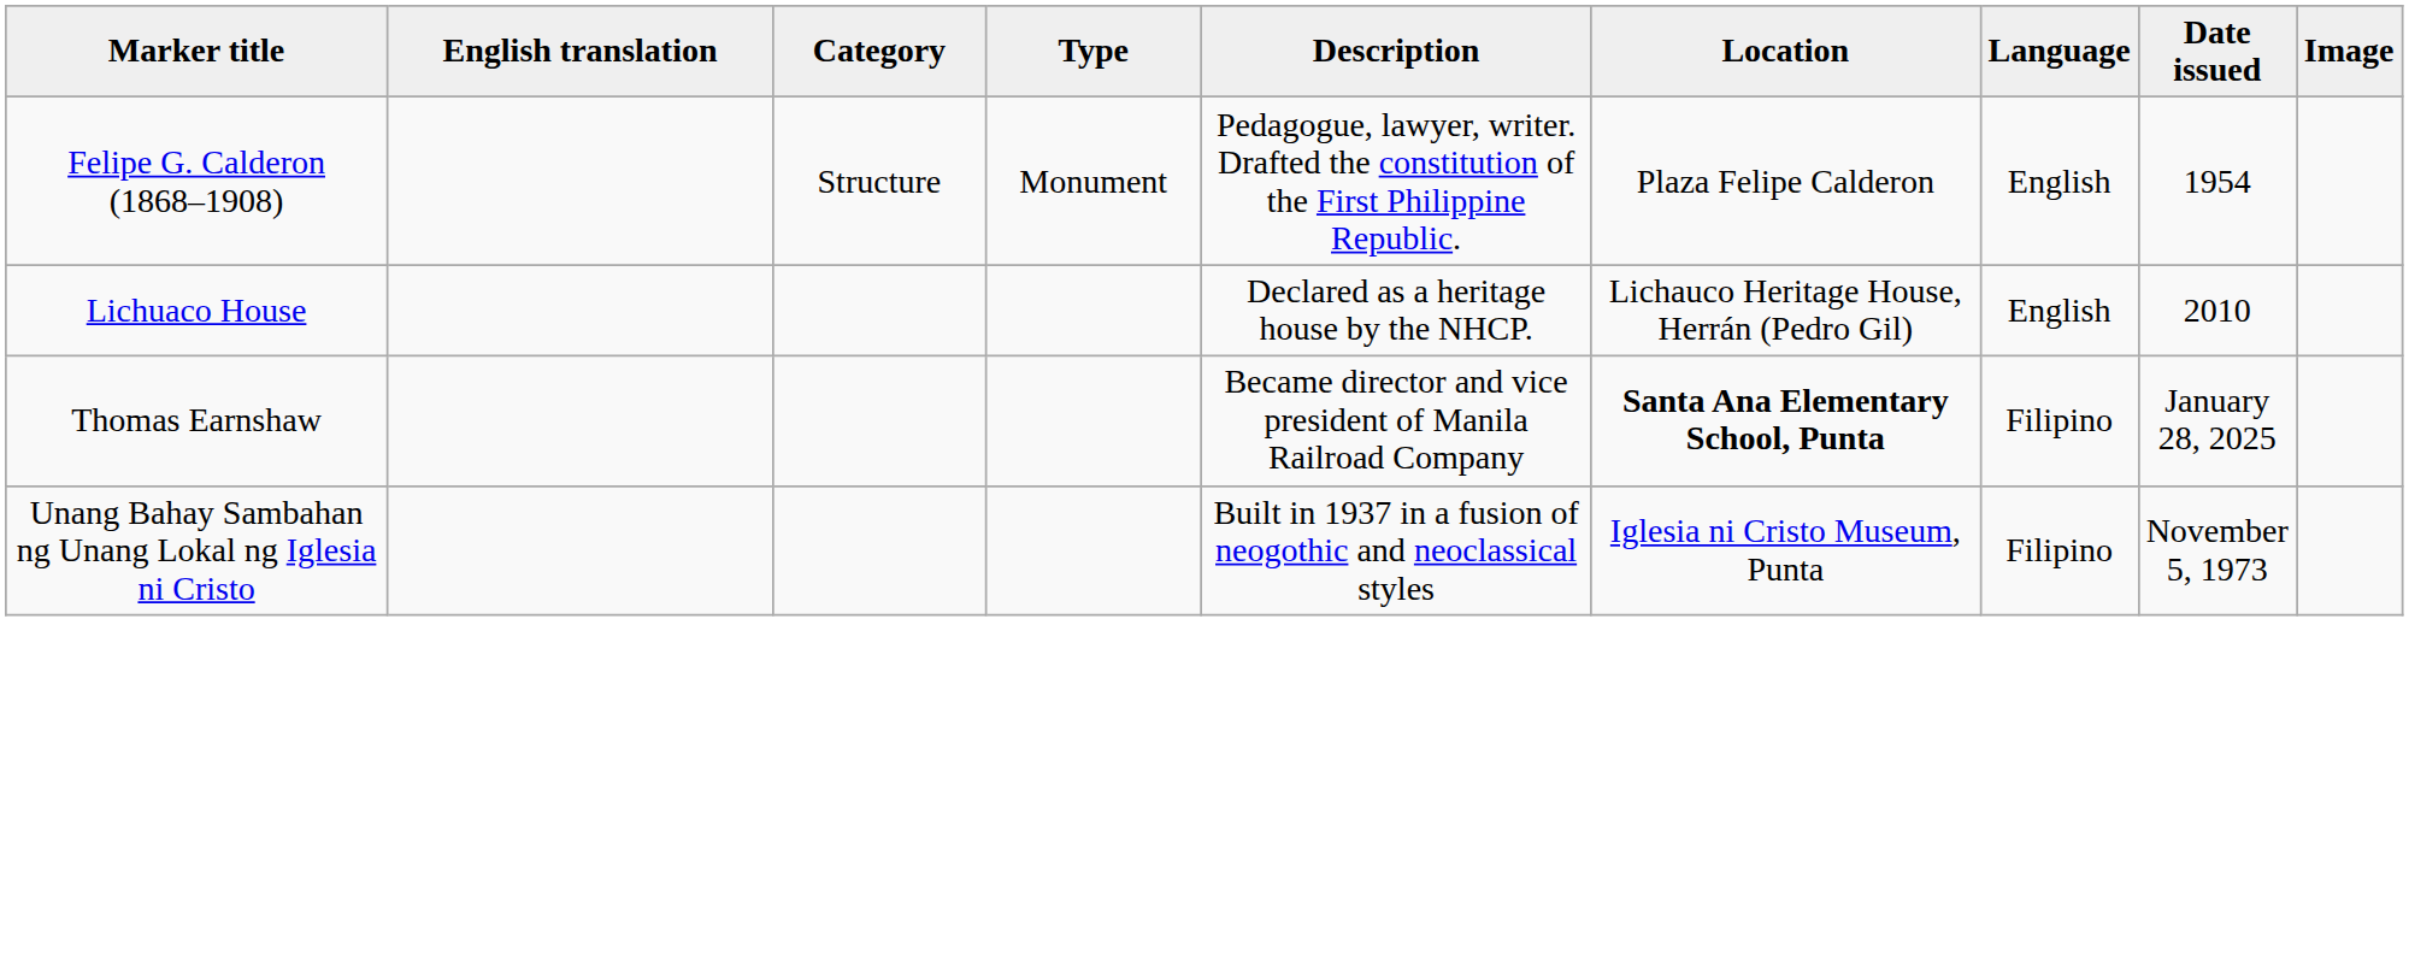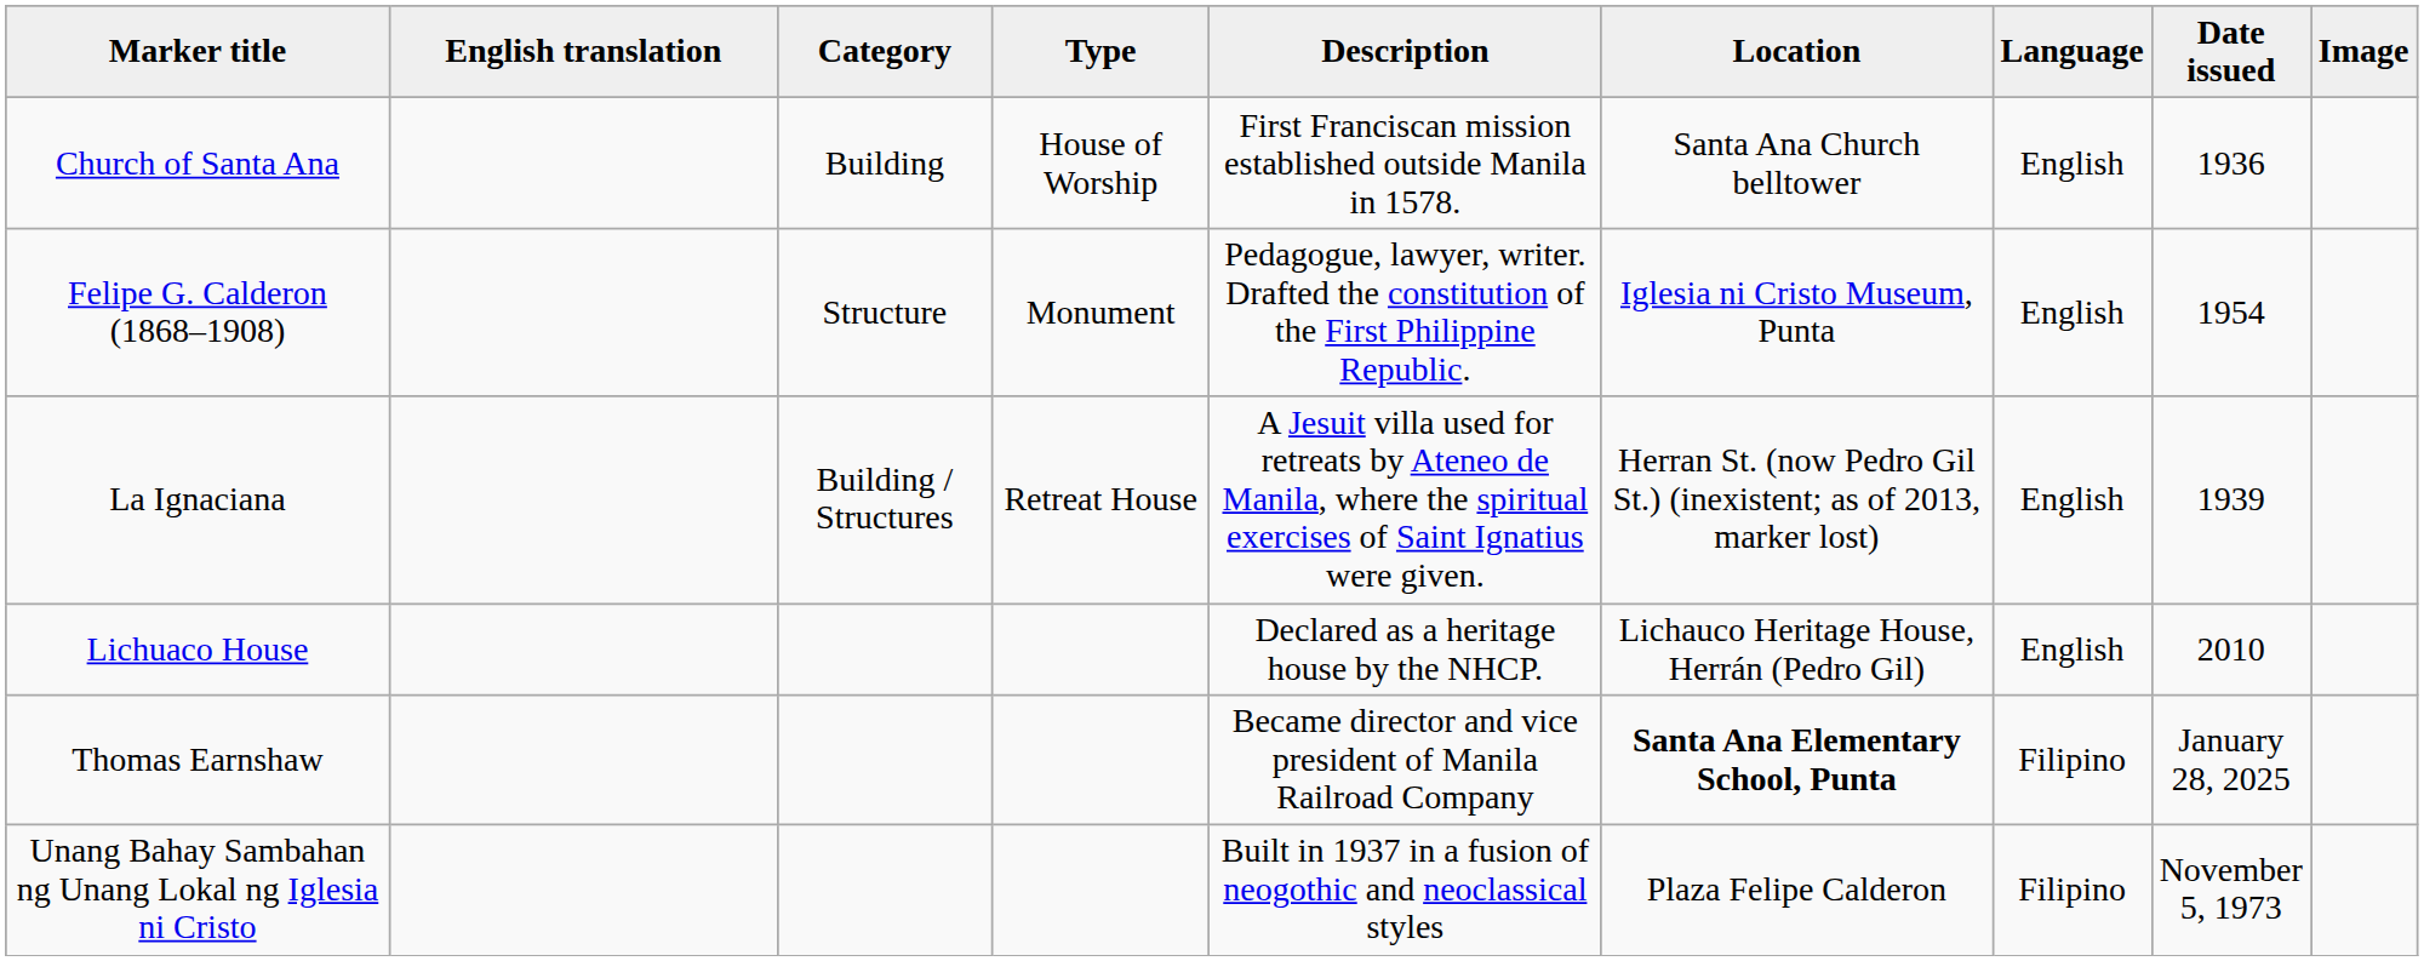 <table class="wikitable" style="width:90%; text-align:center;">
 <tr>
 <th style="width:20%; background:#efefef;">Marker title</th>
 <th style="width:20%; background:#efefef;">English translation</th>
 <th style="width:10%; background:#efefef;">Category</th>
 <th style="width:10%; background:#efefef;">Type</th>
 <th style="width:20%; background:#efefef;">Description</th>
 <th style="width:20%; background:#efefef;">Location</th>
 <th style="width:10%; background:#efefef;">Language</th>
 <th style="width:10%; background:#efefef;">Date issued</th>
 <th style="width:10%; background:#efefef;">Image</th>
 </tr>
 <tr>
+<td><a href='#'>Church of Santa Ana</a></td>
+<td></td>
+<td>Building</td>
+<td>House of Worship</td>
+<td>First Franciscan mission established outside Manila in 1578.</td>
+<td>Santa Ana Church belltower</td>
+<td>English</td>
+<td>1936</td>
+<td><br></td>
+</tr>
+<tr>
 <td><a href='#'>Felipe G. Calderon</a><br>(1868–1908)</td>
 <td></td>
 <td>Structure</td>
 <td>Monument</td>
 <td>Pedagogue, lawyer, writer. Drafted the <a href='#'>constitution</a> of the <a href='#'>First Philippine Republic</a>.</td>
-<td>Plaza Felipe Calderon</td>
+<td><a href='#'>Iglesia ni Cristo Museum</a>, Punta</td>
 <td>English</td>
 <td>1954</td>
+<td></td>
+</tr>
+<tr>
+<td>La Ignaciana</td>
+<td></td>
+<td>Building / Structures</td>
+<td>Retreat House</td>
+<td>A <a href='#'>Jesuit</a> villa used for retreats by <a href='#'>Ateneo de Manila</a>, where the <a href='#'>spiritual exercises</a> of <a href='#'>Saint Ignatius</a> were given.</td>
+<td>Herran St. (now Pedro Gil St.) (inexistent; as of 2013, marker lost)</td>
+<td>English</td>
+<td>1939</td>
 <td></td>
 </tr>
 <tr>
 <td><a href='#'>Lichuaco House</a></td>
 <td></td>
 <td></td>
 <td></td>
 <td>Declared as a heritage house by the NHCP.</td>
 <td>Lichauco Heritage House, Herrán (Pedro Gil)</td>
 <td>English</td>
 <td>2010</td>
 <td></td>
 </tr>
 <tr>
 <td>Thomas Earnshaw</td>
 <td></td>
 <td></td>
 <td></td>
 <td>Became director and vice president of Manila Railroad Company</td>
 <td><strong>Santa Ana Elementary School, Punta</strong></td>
 <td>Filipino</td>
 <td>January 28, 2025</td>
 <td></td>
 </tr>
 <tr>
 <td>Unang Bahay Sambahan ng Unang Lokal ng <a href='#'>Iglesia ni Cristo</a></td>
 <td></td>
 <td></td>
 <td></td>
 <td>Built in 1937 in a fusion of <a href='#'>neogothic</a> and <a href='#'>neoclassical</a> styles</td>
-<td><a href='#'>Iglesia ni Cristo Museum</a>, Punta</td>
+<td>Plaza Felipe Calderon</td>
 <td>Filipino</td>
 <td>November 5, 1973</td>
 <td></td>
 </tr>
 </table>
